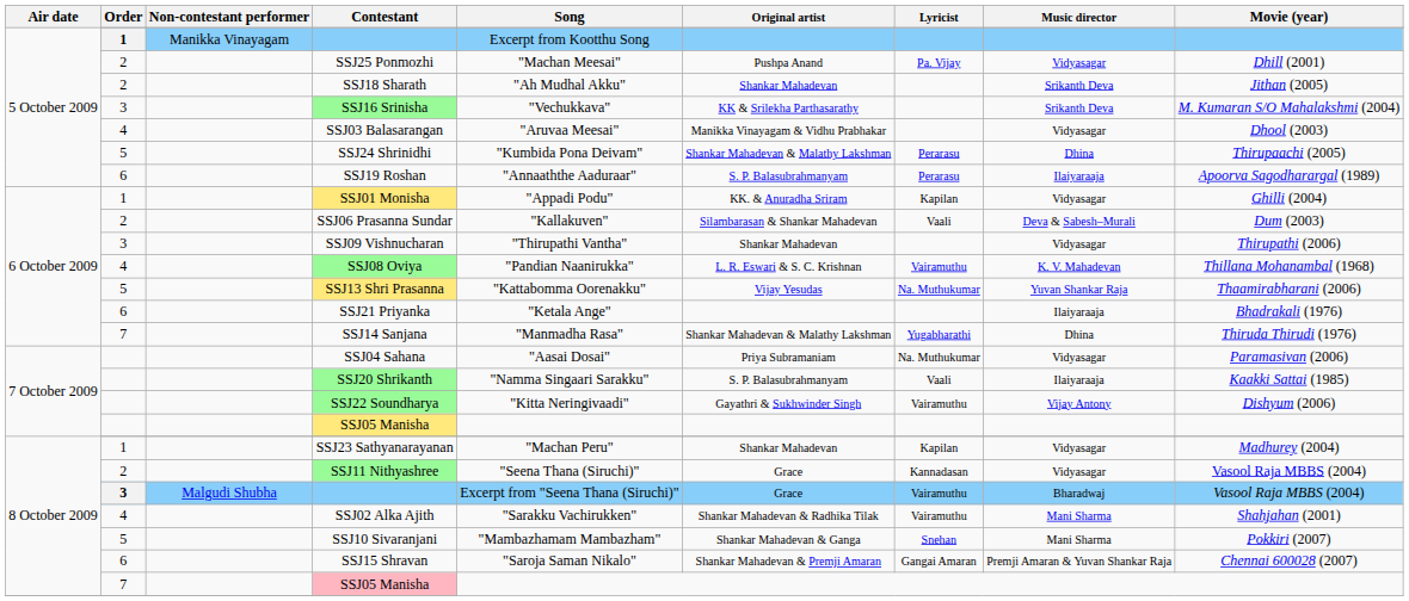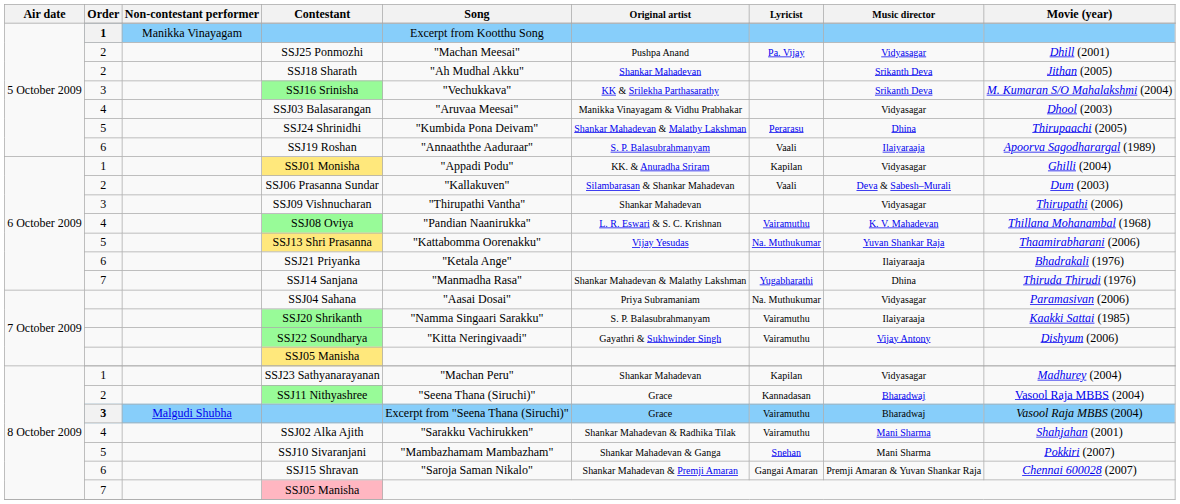 <table class="wikitable sortable sticky-header" style="text-align: center; width: auto;">
 <tr style="background:lightgrey; text-align:center;">
 <th>Air date</th>
 <th>Order</th>
 <th>Non-contestant performer</th>
 <th>Contestant</th>
 <th>Song</th>
 <th><small>Original artist</small></th>
 <th><small>Lyricist </small></th>
 <th><small>Music director</small></th>
 <th>Movie (year)</th>
 </tr>
 <tr>
 <td rowspan=8>5 October 2009</td>
 </tr>
 <tr style="background:lightskyblue">
 <th scope="row">1</th>
 <td>Manikka Vinayagam</td>
 <td></td>
 <td>Excerpt from Kootthu Song</td>
 <td></td>
 <td></td>
 <td></td>
 <td></td>
 </tr>
 <tr>
 <td>2</td>
 <td></td>
 <td>SSJ25 Ponmozhi</td>
 <td>"Machan Meesai"</td>
 <td><small>Pushpa Anand</small></td>
 <td><small><a href='#'>Pa. Vijay</a></small></td>
 <td><small><a href='#'>Vidyasagar</a></small></td>
 <td><em><a href='#'>Dhill</a></em> (2001)</td>
 </tr>
 <tr>
 <td>2</td>
 <td></td>
 <td>SSJ18 Sharath</td>
 <td>"Ah Mudhal Akku"</td>
 <td><small><a href='#'>Shankar Mahadevan</a></small></td>
 <td></td>
 <td><small><a href='#'>Srikanth Deva</a></small></td>
 <td><em><a href='#'>Jithan</a></em> (2005)</td>
 </tr>
 <tr>
 <td>3</td>
 <td></td>
 <td style="background:palegreen">SSJ16 Srinisha</td>
 <td>"Vechukkava"</td>
 <td><small><a href='#'>KK</a> & <a href='#'>Srilekha Parthasarathy</a></small></td>
 <td></td>
 <td><small><a href='#'>Srikanth Deva</a></small></td>
 <td><em><a href='#'>M. Kumaran S/O Mahalakshmi</a></em> (2004)</td>
 </tr>
 <tr>
 <td>4</td>
 <td></td>
 <td>SSJ03 Balasarangan</td>
 <td>"Aruvaa Meesai"</td>
 <td><small>Manikka Vinayagam & Vidhu Prabhakar</small></td>
 <td></td>
 <td><small>Vidyasagar</small></td>
 <td><em><a href='#'>Dhool</a></em> (2003)</td>
 </tr>
 <tr>
 <td>5</td>
 <td></td>
 <td>SSJ24 Shrinidhi</td>
 <td>"Kumbida Pona Deivam"</td>
 <td><small><a href='#'>Shankar Mahadevan</a> & <a href='#'>Malathy Lakshman</a></small></td>
 <td><small><a href='#'>Perarasu</a></small></td>
 <td><small><a href='#'>Dhina</a></small></td>
 <td><em><a href='#'>Thirupaachi</a></em> (2005)</td>
 </tr>
 <tr>
 <td>6</td>
 <td></td>
 <td>SSJ19 Roshan</td>
 <td>"Annaaththe Aaduraar"</td>
 <td><small><a href='#'>S. P. Balasubrahmanyam</a></small></td>
-<td><small><a href='#'>Perarasu</a></small></td>
+<td><small>Vaali</small></td>
 <td><small><a href='#'>Ilaiyaraaja</a></small></td>
 <td><a href='#'><em>Apoorva Sagodharargal</em></a> (1989)</td>
 </tr>
 <tr>
 <td rowspan=7>6 October 2009</td>
 <td>1</td>
 <td></td>
 <td style="background:#ffe87c">SSJ01 Monisha</td>
 <td>"Appadi Podu"</td>
 <td><small>KK. & <a href='#'>Anuradha Sriram</a></small></td>
 <td><small>Kapilan</small></td>
 <td><small>Vidyasagar</small></td>
 <td><em><a href='#'>Ghilli</a></em> (2004)</td>
 </tr>
 <tr>
 <td>2</td>
 <td></td>
 <td>SSJ06 Prasanna Sundar</td>
 <td>"Kallakuven"</td>
 <td><small><a href='#'>Silambarasan</a> & Shankar Mahadevan</small></td>
 <td><small>Vaali</small></td>
 <td><small><a href='#'>Deva</a> & <a href='#'>Sabesh–Murali</a></small></td>
 <td><em><a href='#'>Dum</a></em> (2003)</td>
 </tr>
 <tr>
 <td>3</td>
 <td></td>
 <td>SSJ09 Vishnucharan</td>
 <td>"Thirupathi Vantha"</td>
 <td><small>Shankar Mahadevan</small></td>
 <td></td>
 <td><small>Vidyasagar</small></td>
 <td><em><a href='#'>Thirupathi</a></em> (2006)</td>
 </tr>
 <tr>
 <td>4</td>
 <td></td>
 <td style="background:palegreen">SSJ08 Oviya</td>
 <td>"Pandian Naanirukka"</td>
 <td><small><a href='#'>L. R. Eswari</a> & S. C. Krishnan</small></td>
 <td><small><a href='#'>Vairamuthu</a></small></td>
 <td><small><a href='#'>K. V. Mahadevan</a></small></td>
 <td><em><a href='#'>Thillana Mohanambal</a></em> (1968)</td>
 </tr>
 <tr>
 <td>5</td>
 <td></td>
 <td style="background:#ffe87c">SSJ13 Shri Prasanna</td>
 <td>"Kattabomma Oorenakku"</td>
 <td><small><a href='#'>Vijay Yesudas</a></small></td>
 <td><small><a href='#'>Na. Muthukumar</a></small></td>
 <td><small><a href='#'>Yuvan Shankar Raja</a></small></td>
 <td><em><a href='#'>Thaamirabharani</a></em> (2006)</td>
 </tr>
 <tr>
 <td>6</td>
 <td></td>
 <td>SSJ21 Priyanka</td>
 <td>"Ketala Ange"</td>
 <td></td>
 <td></td>
 <td><small>Ilaiyaraaja</small></td>
 <td><em><a href='#'>Bhadrakali</a></em> (1976)</td>
 </tr>
 <tr>
 <td>7</td>
 <td></td>
 <td>SSJ14 Sanjana</td>
 <td>"Manmadha Rasa"</td>
 <td><small>Shankar Mahadevan & Malathy Lakshman</small></td>
 <td><small><a href='#'>Yugabharathi</a></small></td>
 <td><small>Dhina</small></td>
 <td><em><a href='#'>Thiruda Thirudi</a></em> (1976)</td>
 </tr>
 <tr>
 <td rowspan=4>7 October 2009</td>
 <td></td>
 <td></td>
 <td>SSJ04 Sahana</td>
 <td>"Aasai Dosai"</td>
 <td><small>Priya Subramaniam</small></td>
 <td><small>Na. Muthukumar</small></td>
 <td><small>Vidyasagar</small></td>
 <td><em><a href='#'>Paramasivan</a></em> (2006)</td>
 </tr>
 <tr>
 <td></td>
 <td></td>
 <td style="background:palegreen">SSJ20 Shrikanth</td>
 <td>"Namma Singaari Sarakku"</td>
 <td><small>S. P. Balasubrahmanyam</small></td>
-<td><small>Vaali</small></td>
+<td><small>Vairamuthu</small></td>
 <td><small>Ilaiyaraaja</small></td>
 <td><em><a href='#'>Kaakki Sattai</a></em> (1985)</td>
 </tr>
 <tr>
 <td></td>
 <td></td>
 <td style="background:palegreen">SSJ22 Soundharya</td>
 <td>"Kitta Neringivaadi"</td>
 <td><small>Gayathri & <a href='#'>Sukhwinder Singh</a></small></td>
 <td><small>Vairamuthu</small></td>
 <td><small><a href='#'>Vijay Antony</a></small></td>
 <td><em><a href='#'>Dishyum</a></em> (2006)</td>
 </tr>
 <tr>
 <td></td>
 <td></td>
 <td style="background:#ffe87c">SSJ05 Manisha</td>
 <td></td>
 <td></td>
 <td></td>
 <td></td>
 <td></td>
 </tr>
 <tr>
 <td rowspan=8>8 October 2009</td>
 </tr>
 <tr>
 <td>1</td>
 <td></td>
 <td>SSJ23 Sathyanarayanan</td>
 <td>"Machan Peru"</td>
 <td><small>Shankar Mahadevan</small></td>
 <td><small>Kapilan</small></td>
 <td><small>Vidyasagar</small></td>
 <td><em><a href='#'>Madhurey</a></em> (2004)</td>
 </tr>
 <tr>
 <td>2</td>
 <td></td>
 <td style="background:palegreen">SSJ11 Nithyashree</td>
 <td>"Seena Thana (Siruchi)"</td>
 <td><small>Grace</small></td>
 <td><small>Kannadasan</small></td>
-<td><small>Vidyasagar</small></td>
+<td><small><a href='#'>Bharadwaj</a></small></td>
 <td><a href='#'>Vasool Raja MBBS</a> (2004)</td>
 </tr>
 <tr style="background:lightskyblue">
 <th scope="row">3</th>
 <td><a href='#'>Malgudi Shubha</a></td>
 <td></td>
 <td>Excerpt from "Seena Thana (Siruchi)"</td>
 <td><small>Grace</small></td>
 <td><small>Vairamuthu</small></td>
 <td><small>Bharadwaj</small></td>
 <td><em>Vasool Raja MBBS</em> (2004)</td>
 </tr>
 <tr>
 <td>4</td>
 <td></td>
 <td>SSJ02 Alka Ajith</td>
 <td>"Sarakku Vachirukken"</td>
 <td><small>Shankar Mahadevan & Radhika Tilak</small></td>
 <td><small>Vairamuthu</small></td>
 <td><small><a href='#'>Mani Sharma</a></small></td>
 <td><em><a href='#'>Shahjahan</a></em> (2001)</td>
 </tr>
 <tr>
 <td>5</td>
 <td></td>
 <td>SSJ10 Sivaranjani</td>
 <td>"Mambazhamam Mambazham"</td>
 <td><small>Shankar Mahadevan & Ganga</small></td>
 <td><small><a href='#'>Snehan</a></small></td>
 <td><small>Mani Sharma</small></td>
 <td><em><a href='#'>Pokkiri</a></em> (2007)</td>
 </tr>
 <tr>
 <td>6</td>
 <td></td>
 <td>SSJ15 Shravan</td>
 <td>"Saroja Saman Nikalo"</td>
 <td><small>Shankar Mahadevan & <a href='#'>Premji Amaran</a></small></td>
 <td><small>Gangai Amaran</small></td>
 <td><small>Premji Amaran & Yuvan Shankar Raja </small></td>
 <td><em><a href='#'>Chennai 600028</a></em> (2007)</td>
 </tr>
 <tr>
 <td>7</td>
 <td></td>
 <td style="background:lightpink">SSJ05 Manisha</td>
 </tr>
 <tr>
 </tr>
 </table>
